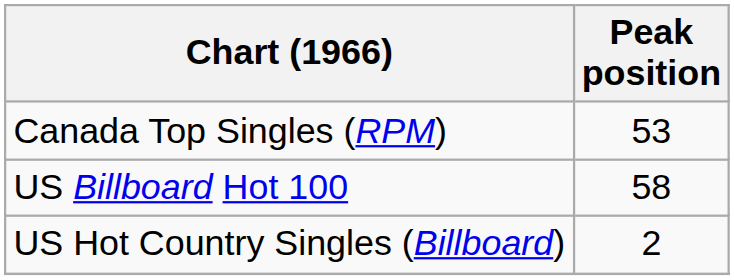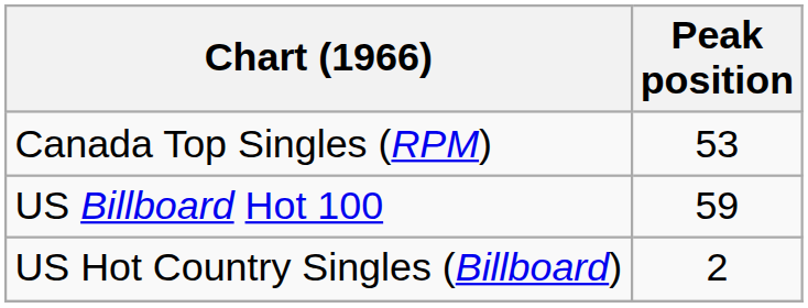 <table class="wikitable sortable">
 <tr>
 <th align="left">Chart (1966)</th>
 <th align="center">Peak<br>position</th>
 </tr>
 <tr>
 <td align="left">Canada Top Singles (<em><a href='#'>RPM</a></em>)</td>
 <td align="center">53</td>
 </tr>
 <tr>
 <td align="left">US <em><a href='#'>Billboard</a></em> <a href='#'>Hot 100</a></td>
-<td align="center">58</td>
+<td align="center">59</td>
 </tr>
 <tr>
 <td align="left">US Hot Country Singles (<em><a href='#'>Billboard</a></em>)</td>
 <td align="center">2</td>
 </tr>
 <tr>
 </tr>
 </table>
